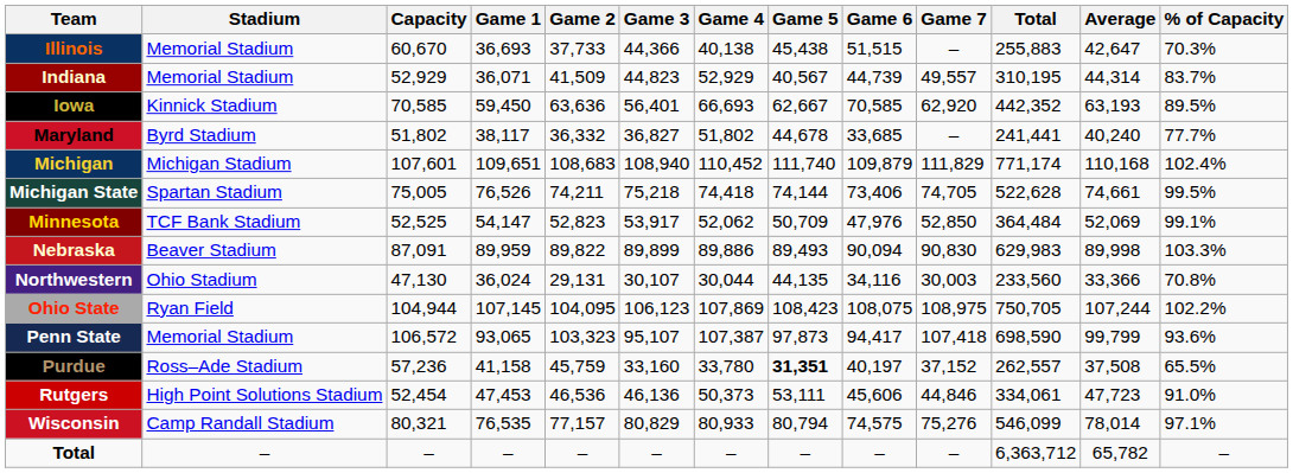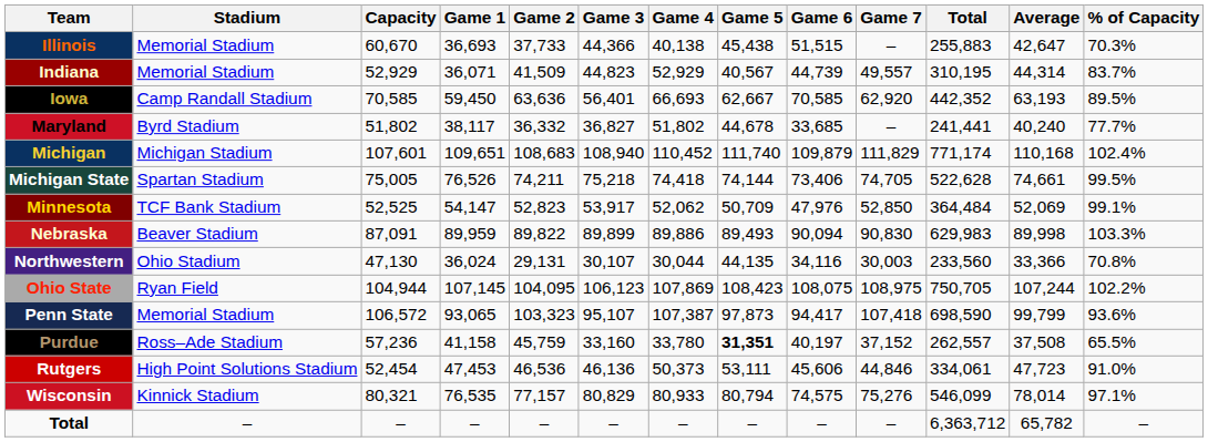 <table class="wikitable sortable">
 <tr>
 <th>Team</th>
 <th>Stadium</th>
 <th>Capacity</th>
 <th>Game 1</th>
 <th>Game 2</th>
 <th>Game 3</th>
 <th>Game 4</th>
 <th>Game 5</th>
 <th>Game 6</th>
 <th>Game 7</th>
 <th>Total</th>
 <th>Average</th>
 <th>% of Capacity</th>
 </tr>
 <tr>
 <th style="background:#093161; color:#f60;">Illinois</th>
 <td><a href='#'>Memorial Stadium</a></td>
 <td>60,670</td>
 <td>36,693</td>
 <td>37,733</td>
 <td>44,366</td>
 <td>40,138</td>
 <td>45,438</td>
 <td>51,515</td>
 <td align=center>–</td>
 <td>255,883</td>
 <td>42,647</td>
 <td>70.3%</td>
 </tr>
 <tr>
 <th style="background:#900; color:#ffc;">Indiana</th>
 <td><a href='#'>Memorial Stadium</a></td>
 <td>52,929</td>
 <td>36,071</td>
 <td>41,509</td>
 <td>44,823</td>
 <td>52,929</td>
 <td>40,567</td>
 <td>44,739</td>
 <td>49,557</td>
 <td>310,195</td>
 <td>44,314</td>
 <td>83.7%</td>
 </tr>
 <tr>
 <th style="background:#000; color:#cfb53b;">Iowa</th>
-<td><a href='#'>Kinnick Stadium</a></td>
+<td><a href='#'>Camp Randall Stadium</a></td>
 <td>70,585</td>
 <td>59,450</td>
 <td>63,636</td>
 <td>56,401</td>
 <td>66,693</td>
 <td>62,667</td>
 <td>70,585</td>
 <td>62,920</td>
 <td>442,352</td>
 <td>63,193</td>
 <td>89.5%</td>
 </tr>
 <tr>
 <th style="background:#ce1126; color:#000;">Maryland</th>
 <td><a href='#'>Byrd Stadium</a></td>
 <td>51,802</td>
 <td>38,117</td>
 <td>36,332</td>
 <td>36,827</td>
 <td>51,802</td>
 <td>44,678</td>
 <td>33,685</td>
 <td align=center>–</td>
 <td>241,441</td>
 <td>40,240</td>
 <td>77.7%</td>
 </tr>
 <tr>
 <th style="background:#093161; color:#f5d130;">Michigan</th>
 <td><a href='#'>Michigan Stadium</a></td>
 <td>107,601</td>
 <td>109,651</td>
 <td>108,683</td>
 <td>108,940</td>
 <td>110,452</td>
 <td>111,740</td>
 <td>109,879</td>
 <td>111,829</td>
 <td>771,174</td>
 <td>110,168</td>
 <td>102.4%</td>
 </tr>
 <tr>
 <th style="background:#18453b; color:#fff;">Michigan State</th>
 <td><a href='#'>Spartan Stadium</a></td>
 <td>75,005</td>
 <td>76,526</td>
 <td>74,211</td>
 <td>75,218</td>
 <td>74,418</td>
 <td>74,144</td>
 <td>73,406</td>
 <td>74,705</td>
 <td>522,628</td>
 <td>74,661</td>
 <td>99.5%</td>
 </tr>
 <tr>
 <th style="background:maroon; color:gold;">Minnesota</th>
 <td><a href='#'>TCF Bank Stadium</a></td>
 <td>52,525</td>
 <td>54,147</td>
 <td>52,823</td>
 <td>53,917</td>
 <td>52,062</td>
 <td>50,709</td>
 <td>47,976</td>
 <td>52,850</td>
 <td>364,484</td>
 <td>52,069</td>
 <td>99.1%</td>
 </tr>
 <tr>
 <th style="background:#C4161C; color:#FFFDD0;">Nebraska</th>
 <td><a href='#'>Beaver Stadium</a></td>
 <td>87,091</td>
 <td>89,959</td>
 <td>89,822</td>
 <td>89,899</td>
 <td>89,886</td>
 <td>89,493</td>
 <td>90,094</td>
 <td>90,830</td>
 <td>629,983</td>
 <td>89,998</td>
 <td>103.3%</td>
 </tr>
 <tr>
 <th style="background:#431f81; color:#fff;">Northwestern</th>
 <td><a href='#'>Ohio Stadium</a></td>
 <td>47,130</td>
 <td>36,024</td>
 <td>29,131</td>
 <td>30,107</td>
 <td>30,044</td>
 <td>44,135</td>
 <td>34,116</td>
 <td>30,003</td>
 <td>233,560</td>
 <td>33,366</td>
 <td>70.8%</td>
 </tr>
 <tr>
 <th style="background:#aaa; color:#ff2000;">Ohio State</th>
 <td><a href='#'>Ryan Field</a></td>
 <td>104,944</td>
 <td>107,145</td>
 <td>104,095</td>
 <td>106,123</td>
 <td>107,869</td>
 <td>108,423</td>
 <td>108,075</td>
 <td>108,975</td>
 <td>750,705</td>
 <td>107,244</td>
 <td>102.2%</td>
 </tr>
 <tr>
 <th style="background:#162952; color:#fff;">Penn State</th>
 <td><a href='#'>Memorial Stadium</a></td>
 <td>106,572</td>
 <td>93,065</td>
 <td>103,323</td>
 <td>95,107</td>
 <td>107,387</td>
 <td>97,873</td>
 <td>94,417</td>
 <td>107,418</td>
 <td>698,590</td>
 <td>99,799</td>
 <td>93.6%</td>
 </tr>
 <tr>
 <th style="background:#000; color:#b1946c;">Purdue</th>
 <td><a href='#'>Ross–Ade Stadium</a></td>
 <td>57,236</td>
 <td>41,158</td>
 <td>45,759</td>
 <td>33,160</td>
 <td>33,780</td>
 <td><strong>31,351</strong></td>
 <td>40,197</td>
 <td>37,152</td>
 <td>262,557</td>
 <td>37,508</td>
 <td>65.5%</td>
 </tr>
 <tr>
 <th style="background:#c00; color:#fff;"><strong>Rutgers</strong></th>
 <td><a href='#'>High Point Solutions Stadium</a></td>
 <td>52,454</td>
 <td>47,453</td>
 <td>46,536</td>
 <td>46,136</td>
 <td>50,373</td>
 <td>53,111</td>
 <td>45,606</td>
 <td>44,846</td>
 <td>334,061</td>
 <td>47,723</td>
 <td>91.0%</td>
 </tr>
 <tr>
 <th style="background:#c12; color:#fff;">Wisconsin</th>
-<td><a href='#'>Camp Randall Stadium</a></td>
+<td><a href='#'>Kinnick Stadium</a></td>
 <td>80,321</td>
 <td>76,535</td>
 <td>77,157</td>
 <td>80,829</td>
 <td>80,933</td>
 <td>80,794</td>
 <td>74,575</td>
 <td>75,276</td>
 <td>546,099</td>
 <td>78,014</td>
 <td>97.1%</td>
 </tr>
 <tr>
 <td align=center><strong>Total</strong></td>
 <td align=center>–</td>
 <td align=center>–</td>
 <td align=center>–</td>
 <td align=center>–</td>
 <td align=center>–</td>
 <td align=center>–</td>
 <td align=center>–</td>
 <td align=center>–</td>
 <td align=center>–</td>
 <td align=center>6,363,712</td>
 <td align=center>65,782</td>
 <td align=center>–</td>
 </tr>
 </table>
